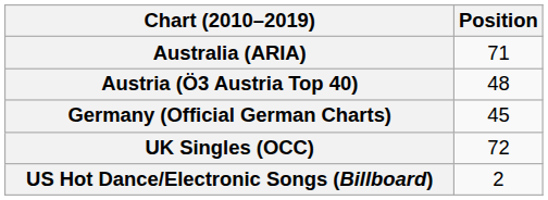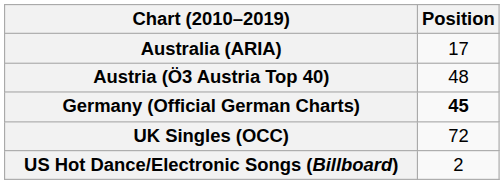 <table class="wikitable sortable plainrowheaders" style="text-align:center">
 <tr>
 <th scope="col" style="width:22em;">Chart (2010–2019)</th>
 <th scope="col">Position</th>
 </tr>
 <tr>
 <th scope="row">Australia (ARIA)</th>
-<td>71</td>
+<td>17</td>
 </tr>
 <tr>
 <th scope="row">Austria (Ö3 Austria Top 40)</th>
 <td>48</td>
 </tr>
 <tr>
 <th scope="row">Germany (Official German Charts)</th>
-<td>45</td>
+<td><strong>45</strong></td>
 </tr>
 <tr>
 <th scope="row">UK Singles (OCC)</th>
 <td>72</td>
 </tr>
 <tr>
 <th scope="row">US Hot Dance/Electronic Songs (<em>Billboard</em>)</th>
 <td>2</td>
 </tr>
 </table>
